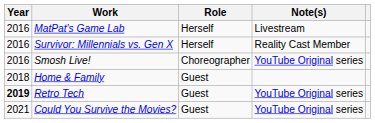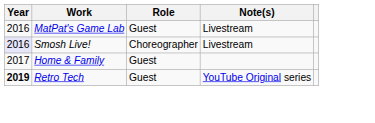 <table class="wikitable">
 <tr>
 <th>Year</th>
 <th>Work</th>
 <th>Role</th>
 <th>Note(s)</th>
 <th></th>
 </tr>
 <tr>
 <td>2016</td>
 <td><em><a href='#'>MatPat's Game Lab</a></em></td>
-<td>Herself</td>
+<td>Guest</td>
 <td>Livestream</td>
 <td></td>
 </tr>
 <tr>
-<td>2016</td>
-<td><em><a href='#'>Survivor: Millennials vs. Gen X</a></em></td>
-<td>Herself</td>
-<td>Reality Cast Member</td>
+<td style="background: lavender;">2016</td>
+<td><em>Smosh Live!</em></td>
+<td>Choreographer</td>
+<td>Livestream</td>
 <td></td>
 </tr>
 <tr>
-<td>2016</td>
-<td><em>Smosh Live!</em></td>
-<td>Choreographer</td>
-<td><a href='#'>YouTube Original</a> series</td>
-<td></td>
-</tr>
-<tr>
-<td>2018</td>
+<td>2017</td>
 <td><em><a href='#'>Home & Family</a></em></td>
 <td>Guest</td>
 <td></td>
 <td></td>
 </tr>
 <tr>
 <td><strong>2019</strong></td>
 <td><em><a href='#'>Retro Tech</a></em></td>
 <td>Guest</td>
 <td><a href='#'>YouTube Original</a> series</td>
 <td></td>
 </tr>
-<tr>
-<td>2021</td>
-<td><em><a href='#'>Could You Survive the Movies?</a></em></td>
-<td>Guest</td>
-<td><a href='#'>YouTube Original</a> series</td>
-<td></td>
-</tr>
 </table>
